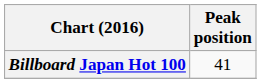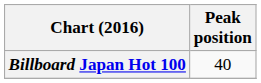 <table class="wikitable plainrowheaders" style="text-align:center">
 <tr>
 <th scope="col">Chart (2016)</th>
 <th scope="col">Peak<br>position</th>
 </tr>
 <tr>
 <th scope="row"><em>Billboard</em> <a href='#'>Japan Hot 100</a></th>
-<td>41</td>
+<td>40</td>
 </tr>
 <tr>
 </tr>
 </table>
